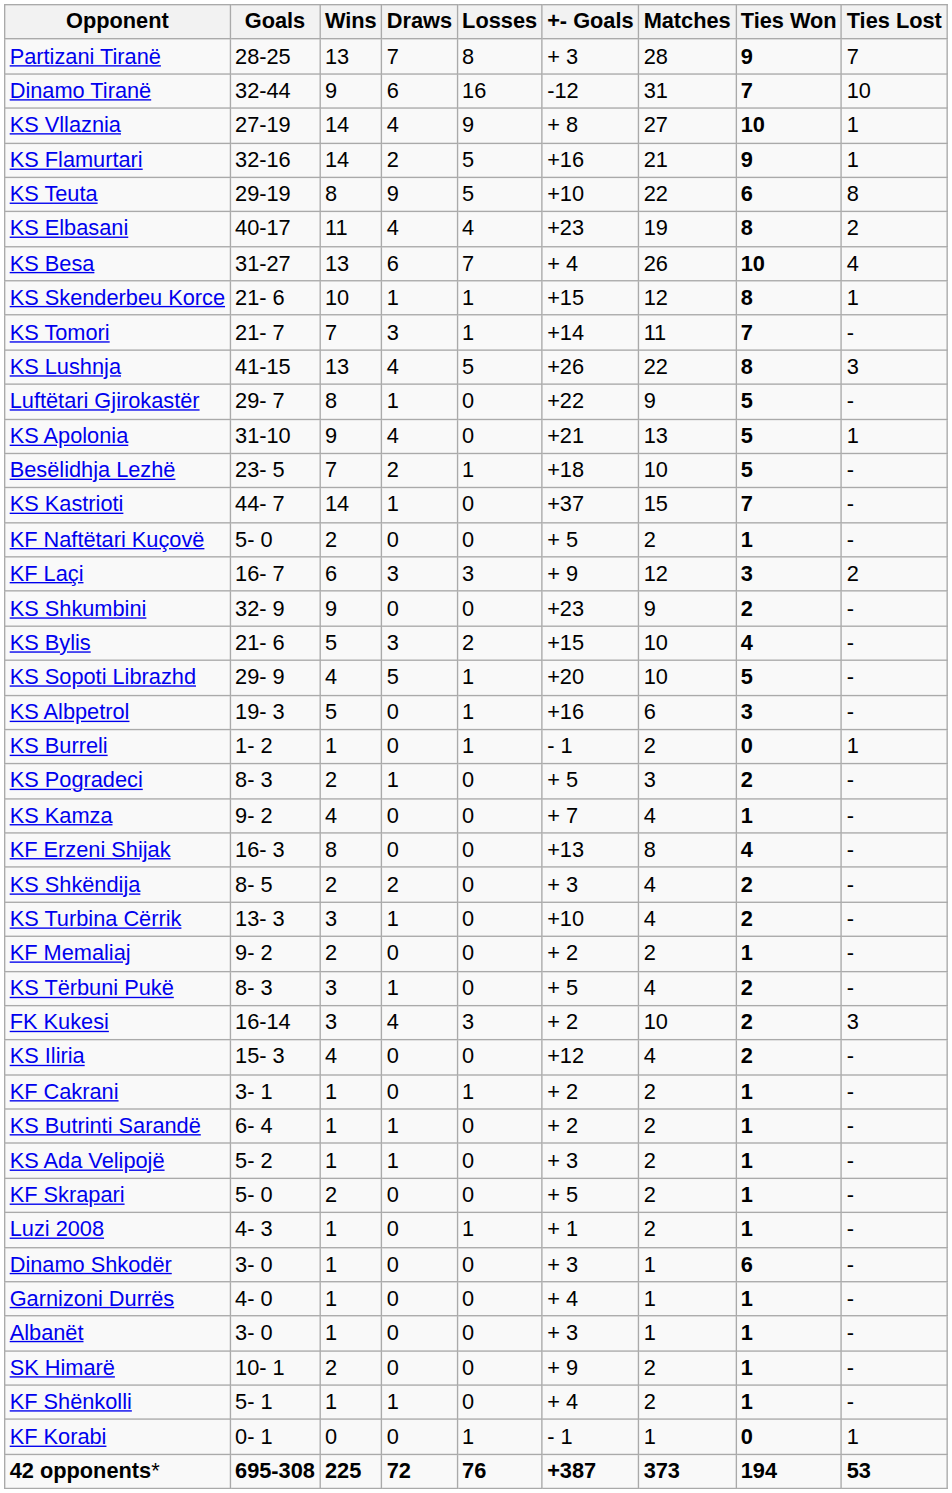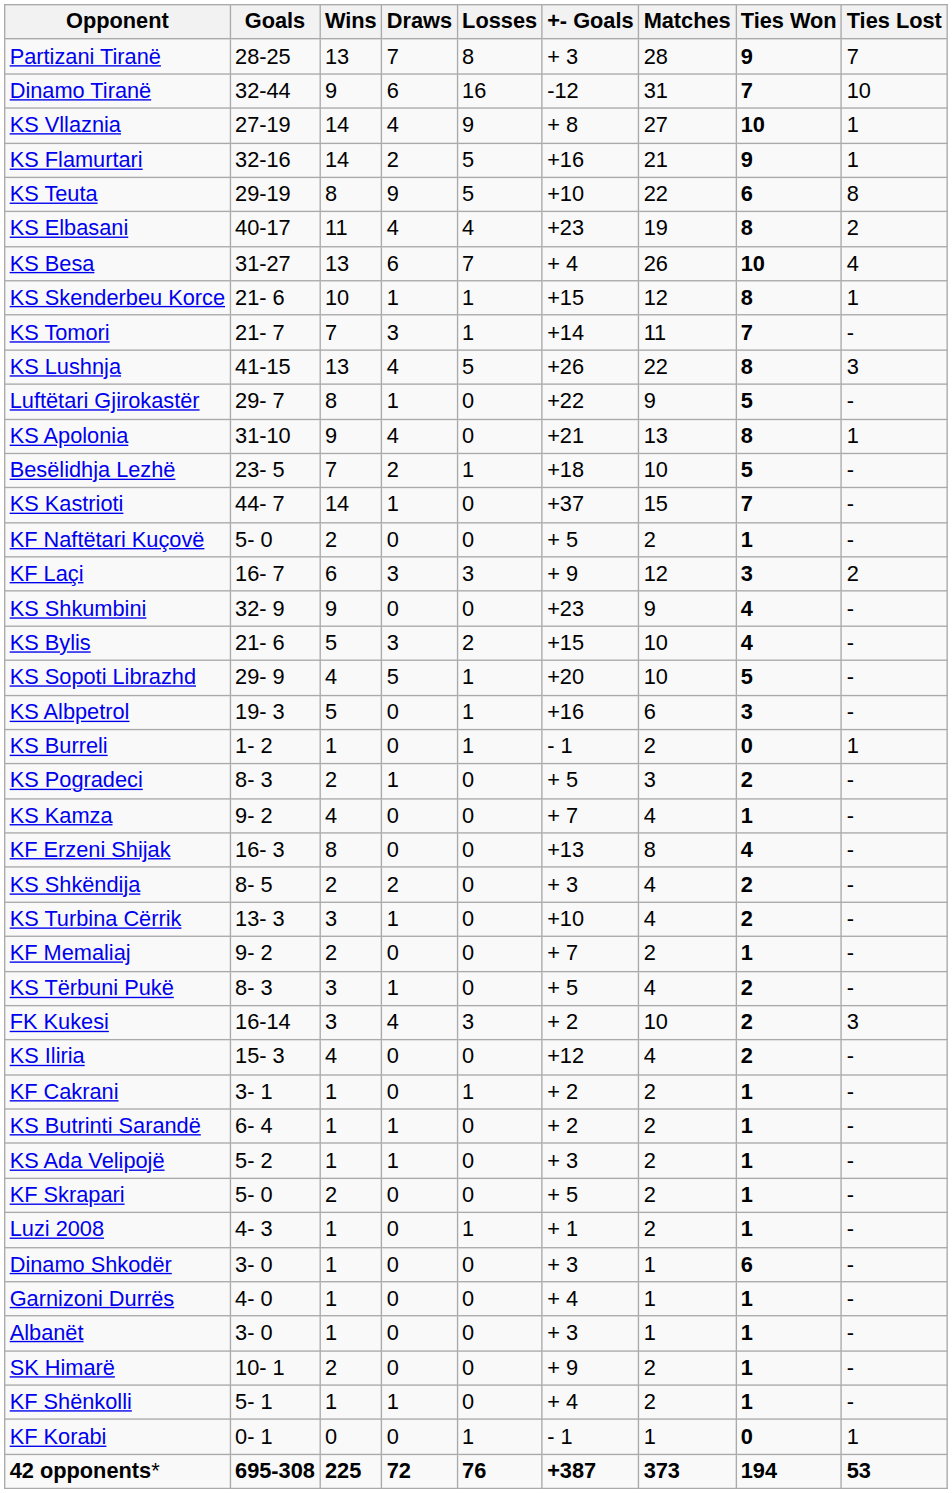 <table class="wikitable">
 <tr>
 <th>Opponent</th>
 <th>Goals</th>
 <th>Wins</th>
 <th>Draws</th>
 <th>Losses</th>
 <th>+- Goals</th>
 <th>Matches</th>
 <th><strong>Ties Won</strong></th>
 <th>Ties Lost</th>
 </tr>
 <tr>
 <td><a href='#'>Partizani Tiranë</a></td>
 <td>28-25</td>
 <td>13</td>
 <td>7</td>
 <td>8</td>
 <td>+ 3</td>
 <td>28</td>
 <td><strong>9</strong></td>
 <td>7</td>
 </tr>
 <tr>
 <td><a href='#'>Dinamo Tiranë</a></td>
 <td>32-44</td>
 <td>9</td>
 <td>6</td>
 <td>16</td>
 <td>-12</td>
 <td>31</td>
 <td><strong>7</strong></td>
 <td>10</td>
 </tr>
 <tr>
 <td><a href='#'>KS Vllaznia</a></td>
 <td>27-19</td>
 <td>14</td>
 <td>4</td>
 <td>9</td>
 <td>+ 8</td>
 <td>27</td>
 <td><strong>10</strong></td>
 <td>1</td>
 </tr>
 <tr>
 <td><a href='#'>KS Flamurtari</a></td>
 <td>32-16</td>
 <td>14</td>
 <td>2</td>
 <td>5</td>
 <td>+16</td>
 <td>21</td>
 <td><strong>9</strong></td>
 <td>1</td>
 </tr>
 <tr>
 <td><a href='#'>KS Teuta</a></td>
 <td>29-19</td>
 <td>8</td>
 <td>9</td>
 <td>5</td>
 <td>+10</td>
 <td>22</td>
 <td><strong>6</strong></td>
 <td>8</td>
 </tr>
 <tr>
 <td><a href='#'>KS Elbasani</a></td>
 <td>40-17</td>
 <td>11</td>
 <td>4</td>
 <td>4</td>
 <td>+23</td>
 <td>19</td>
 <td><strong>8</strong></td>
 <td>2</td>
 </tr>
 <tr>
 <td><a href='#'>KS Besa</a></td>
 <td>31-27</td>
 <td>13</td>
 <td>6</td>
 <td>7</td>
 <td>+ 4</td>
 <td>26</td>
 <td><strong>10</strong></td>
 <td>4</td>
 </tr>
 <tr>
 <td><a href='#'>KS Skenderbeu Korce</a></td>
 <td>21- 6</td>
 <td>10</td>
 <td>1</td>
 <td>1</td>
 <td>+15</td>
 <td>12</td>
 <td><strong>8</strong></td>
 <td>1</td>
 </tr>
 <tr>
 <td><a href='#'>KS Tomori</a></td>
 <td>21- 7</td>
 <td>7</td>
 <td>3</td>
 <td>1</td>
 <td>+14</td>
 <td>11</td>
 <td><strong>7</strong></td>
 <td>-</td>
 </tr>
 <tr>
 <td><a href='#'>KS Lushnja</a></td>
 <td>41-15</td>
 <td>13</td>
 <td>4</td>
 <td>5</td>
 <td>+26</td>
 <td>22</td>
 <td><strong>8</strong></td>
 <td>3</td>
 </tr>
 <tr>
 <td><a href='#'>Luftëtari Gjirokastër</a></td>
 <td>29- 7</td>
 <td>8</td>
 <td>1</td>
 <td>0</td>
 <td>+22</td>
 <td>9</td>
 <td><strong>5</strong></td>
 <td>-</td>
 </tr>
 <tr>
 <td><a href='#'>KS Apolonia</a></td>
 <td>31-10</td>
 <td>9</td>
 <td>4</td>
 <td>0</td>
 <td>+21</td>
 <td>13</td>
-<td><strong>5</strong></td>
+<td><strong>8</strong></td>
 <td>1</td>
 </tr>
 <tr>
 <td><a href='#'>Besëlidhja Lezhë</a></td>
 <td>23- 5</td>
 <td>7</td>
 <td>2</td>
 <td>1</td>
 <td>+18</td>
 <td>10</td>
 <td><strong>5</strong></td>
 <td>-</td>
 </tr>
 <tr>
 <td><a href='#'>KS Kastrioti</a></td>
 <td>44- 7</td>
 <td>14</td>
 <td>1</td>
 <td>0</td>
 <td>+37</td>
 <td>15</td>
 <td><strong>7</strong></td>
 <td>-</td>
 </tr>
 <tr>
 <td><a href='#'>KF Naftëtari Kuçovë</a></td>
 <td>5- 0</td>
 <td>2</td>
 <td>0</td>
 <td>0</td>
 <td>+ 5</td>
 <td>2</td>
 <td><strong>1</strong></td>
 <td>-</td>
 </tr>
 <tr>
 <td><a href='#'>KF Laçi</a></td>
 <td>16- 7</td>
 <td>6</td>
 <td>3</td>
 <td>3</td>
 <td>+ 9</td>
 <td>12</td>
 <td><strong>3</strong></td>
 <td>2</td>
 </tr>
 <tr>
 <td><a href='#'>KS Shkumbini</a></td>
 <td>32- 9</td>
 <td>9</td>
 <td>0</td>
 <td>0</td>
 <td>+23</td>
 <td>9</td>
-<td><strong>2</strong></td>
+<td><strong>4</strong></td>
 <td>-</td>
 </tr>
 <tr>
 <td><a href='#'>KS Bylis</a></td>
 <td>21- 6</td>
 <td>5</td>
 <td>3</td>
 <td>2</td>
 <td>+15</td>
 <td>10</td>
 <td><strong>4</strong></td>
 <td>-</td>
 </tr>
 <tr>
 <td><a href='#'>KS Sopoti Librazhd</a></td>
 <td>29- 9</td>
 <td>4</td>
 <td>5</td>
 <td>1</td>
 <td>+20</td>
 <td>10</td>
 <td><strong>5</strong></td>
 <td>-</td>
 </tr>
 <tr>
 <td><a href='#'>KS Albpetrol</a></td>
 <td>19- 3</td>
 <td>5</td>
 <td>0</td>
 <td>1</td>
 <td>+16</td>
 <td>6</td>
 <td><strong>3</strong></td>
 <td>-</td>
 </tr>
 <tr>
 <td><a href='#'>KS Burreli</a></td>
 <td>1- 2</td>
 <td>1</td>
 <td>0</td>
 <td>1</td>
 <td>- 1</td>
 <td>2</td>
 <td><strong>0</strong></td>
 <td>1</td>
 </tr>
 <tr>
 <td><a href='#'>KS Pogradeci</a></td>
 <td>8- 3</td>
 <td>2</td>
 <td>1</td>
 <td>0</td>
 <td>+ 5</td>
 <td>3</td>
 <td><strong>2</strong></td>
 <td>-</td>
 </tr>
 <tr>
 <td><a href='#'>KS Kamza</a></td>
 <td>9- 2</td>
 <td>4</td>
 <td>0</td>
 <td>0</td>
 <td>+ 7</td>
 <td>4</td>
 <td><strong>1</strong></td>
 <td>-</td>
 </tr>
 <tr>
 <td><a href='#'>KF Erzeni Shijak</a></td>
 <td>16- 3</td>
 <td>8</td>
 <td>0</td>
 <td>0</td>
 <td>+13</td>
 <td>8</td>
 <td><strong>4</strong></td>
 <td>-</td>
 </tr>
 <tr>
 <td><a href='#'>KS Shkëndija</a></td>
 <td>8- 5</td>
 <td>2</td>
 <td>2</td>
 <td>0</td>
 <td>+ 3</td>
 <td>4</td>
 <td><strong>2</strong></td>
 <td>-</td>
 </tr>
 <tr>
 <td><a href='#'>KS Turbina Cërrik</a></td>
 <td>13- 3</td>
 <td>3</td>
 <td>1</td>
 <td>0</td>
 <td>+10</td>
 <td>4</td>
 <td><strong>2</strong></td>
 <td>-</td>
 </tr>
 <tr>
 <td><a href='#'>KF Memaliaj</a></td>
 <td>9- 2</td>
 <td>2</td>
 <td>0</td>
 <td>0</td>
-<td>+ 2</td>
+<td>+ 7</td>
 <td>2</td>
 <td><strong>1</strong></td>
 <td>-</td>
 </tr>
 <tr>
 <td><a href='#'>KS Tërbuni Pukë</a></td>
 <td>8- 3</td>
 <td>3</td>
 <td>1</td>
 <td>0</td>
 <td>+ 5</td>
 <td>4</td>
 <td><strong>2</strong></td>
 <td>-</td>
 </tr>
 <tr>
 <td><a href='#'>FK Kukesi</a></td>
 <td>16-14</td>
 <td>3</td>
 <td>4</td>
 <td>3</td>
 <td>+ 2</td>
 <td>10</td>
 <td><strong>2</strong></td>
 <td>3</td>
 </tr>
 <tr>
 <td><a href='#'>KS Iliria</a></td>
 <td>15- 3</td>
 <td>4</td>
 <td>0</td>
 <td>0</td>
 <td>+12</td>
 <td>4</td>
 <td><strong>2</strong></td>
 <td>-</td>
 </tr>
 <tr>
 <td><a href='#'>KF Cakrani</a></td>
 <td>3- 1</td>
 <td>1</td>
 <td>0</td>
 <td>1</td>
 <td>+ 2</td>
 <td>2</td>
 <td><strong>1</strong></td>
 <td>-</td>
 </tr>
 <tr>
 <td><a href='#'>KS Butrinti Sarandë</a></td>
 <td>6- 4</td>
 <td>1</td>
 <td>1</td>
 <td>0</td>
 <td>+ 2</td>
 <td>2</td>
 <td><strong>1</strong></td>
 <td>-</td>
 </tr>
 <tr>
 <td><a href='#'>KS Ada Velipojë</a></td>
 <td>5- 2</td>
 <td>1</td>
 <td>1</td>
 <td>0</td>
 <td>+ 3</td>
 <td>2</td>
 <td><strong>1</strong></td>
 <td>-</td>
 </tr>
 <tr>
 <td><a href='#'>KF Skrapari</a></td>
 <td>5- 0</td>
 <td>2</td>
 <td>0</td>
 <td>0</td>
 <td>+ 5</td>
 <td>2</td>
 <td><strong>1</strong></td>
 <td>-</td>
 </tr>
 <tr>
 <td><a href='#'>Luzi 2008</a></td>
 <td>4- 3</td>
 <td>1</td>
 <td>0</td>
 <td>1</td>
 <td>+ 1</td>
 <td>2</td>
 <td><strong>1</strong></td>
 <td>-</td>
 </tr>
 <tr>
 <td><a href='#'>Dinamo Shkodër</a></td>
 <td>3- 0</td>
 <td>1</td>
 <td>0</td>
 <td>0</td>
 <td>+ 3</td>
 <td>1</td>
 <td><strong>6</strong></td>
 <td>-</td>
 </tr>
 <tr>
 <td><a href='#'>Garnizoni Durrës</a></td>
 <td>4- 0</td>
 <td>1</td>
 <td>0</td>
 <td>0</td>
 <td>+ 4</td>
 <td>1</td>
 <td><strong>1</strong></td>
 <td>-</td>
 </tr>
 <tr>
 <td><a href='#'>Albanët</a></td>
 <td>3- 0</td>
 <td>1</td>
 <td>0</td>
 <td>0</td>
 <td>+ 3</td>
 <td>1</td>
 <td><strong>1</strong></td>
 <td>-</td>
 </tr>
 <tr>
 <td><a href='#'>SK Himarë</a></td>
 <td>10- 1</td>
 <td>2</td>
 <td>0</td>
 <td>0</td>
 <td>+ 9</td>
 <td>2</td>
 <td><strong>1</strong></td>
 <td>-</td>
 </tr>
 <tr>
 <td><a href='#'>KF Shënkolli</a></td>
 <td>5- 1</td>
 <td>1</td>
 <td>1</td>
 <td>0</td>
 <td>+ 4</td>
 <td>2</td>
 <td><strong>1</strong></td>
 <td>-</td>
 </tr>
 <tr>
 <td><a href='#'>KF Korabi</a></td>
 <td>0- 1</td>
 <td>0</td>
 <td>0</td>
 <td>1</td>
 <td>- 1</td>
 <td>1</td>
 <td><strong>0</strong></td>
 <td>1</td>
 </tr>
 <tr>
 <td><strong>42 opponents</strong>*</td>
 <td><strong>695-308</strong></td>
 <td><strong>225</strong></td>
 <td><strong>72</strong></td>
 <td><strong>76</strong></td>
 <td><strong>+387</strong></td>
 <td><strong>373</strong></td>
 <td><strong>194</strong></td>
 <td><strong>53</strong></td>
 </tr>
 </table>
